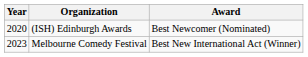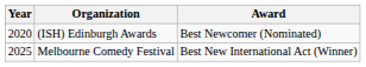 <table class="wikitable">
 <tr>
 <th>Year</th>
 <th>Organization</th>
 <th>Award</th>
 </tr>
 <tr>
 <td>2020</td>
 <td>(ISH) Edinburgh Awards</td>
 <td>Best Newcomer (Nominated)</td>
 </tr>
 <tr>
-<td>2023</td>
+<td>2025</td>
 <td>Melbourne Comedy Festival</td>
 <td>Best New International Act (Winner)</td>
 </tr>
 </table>
